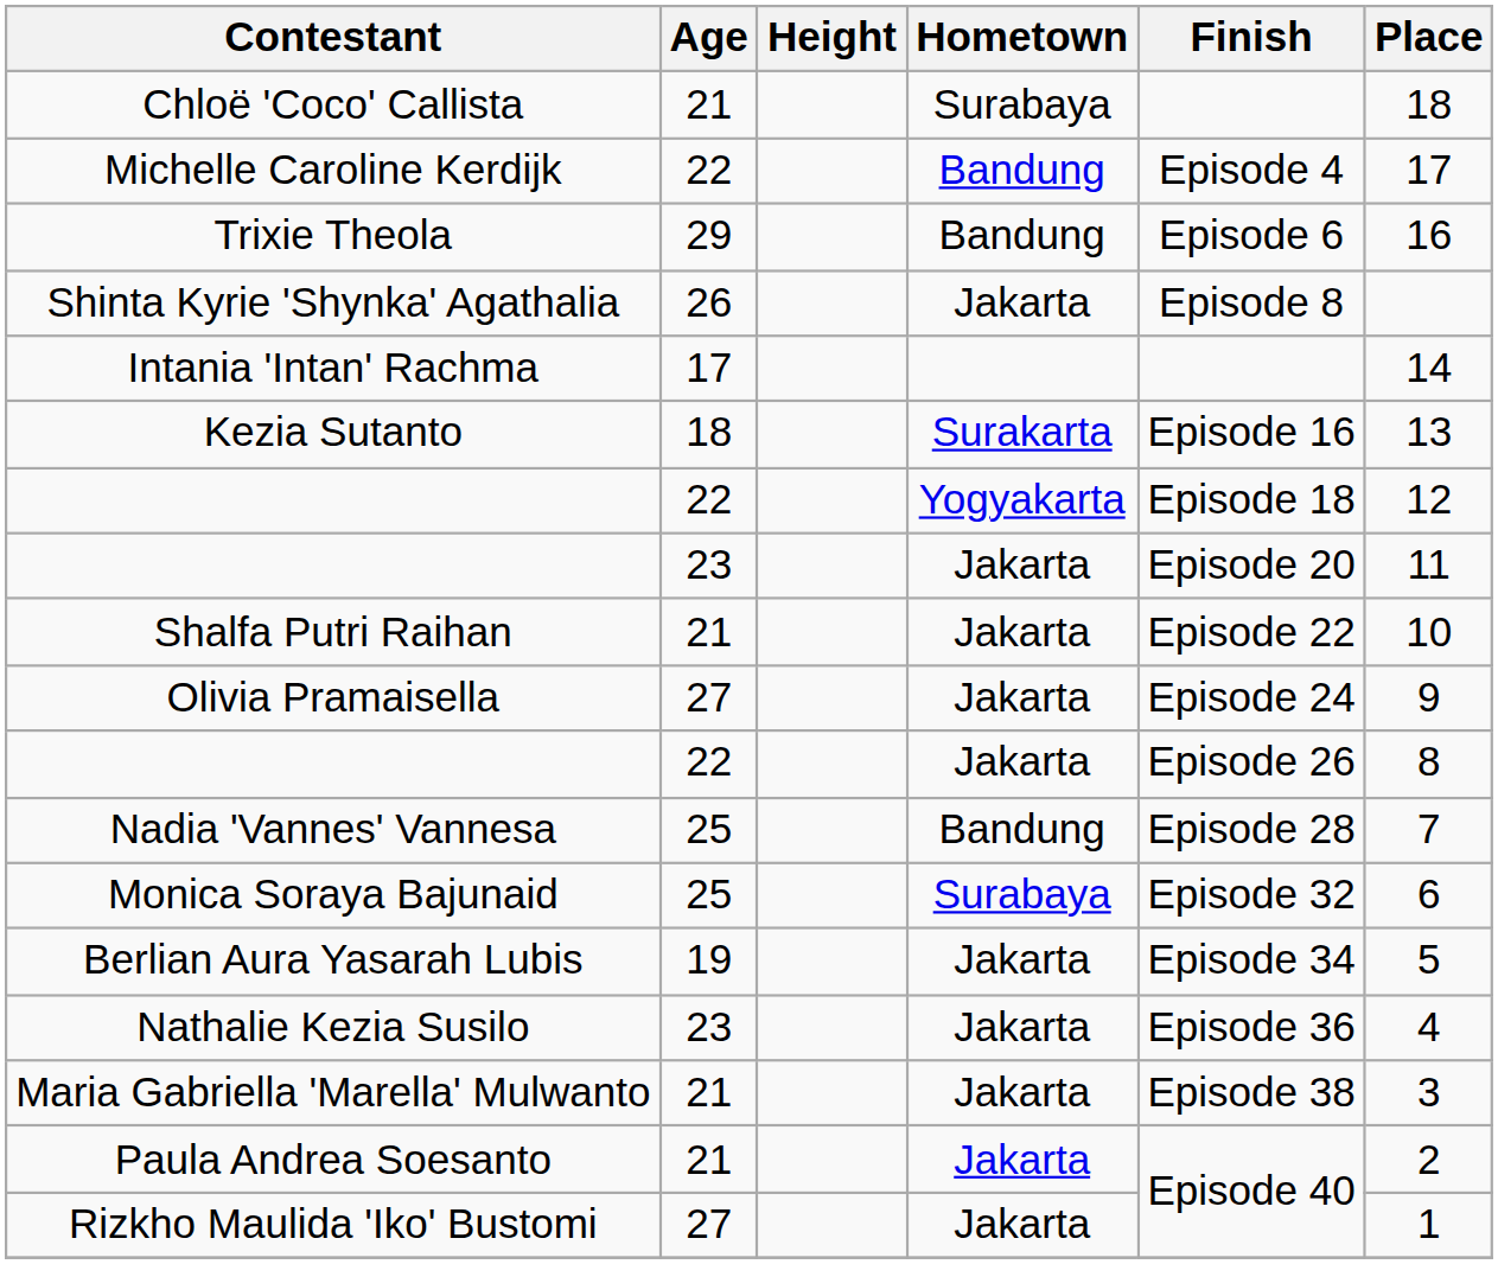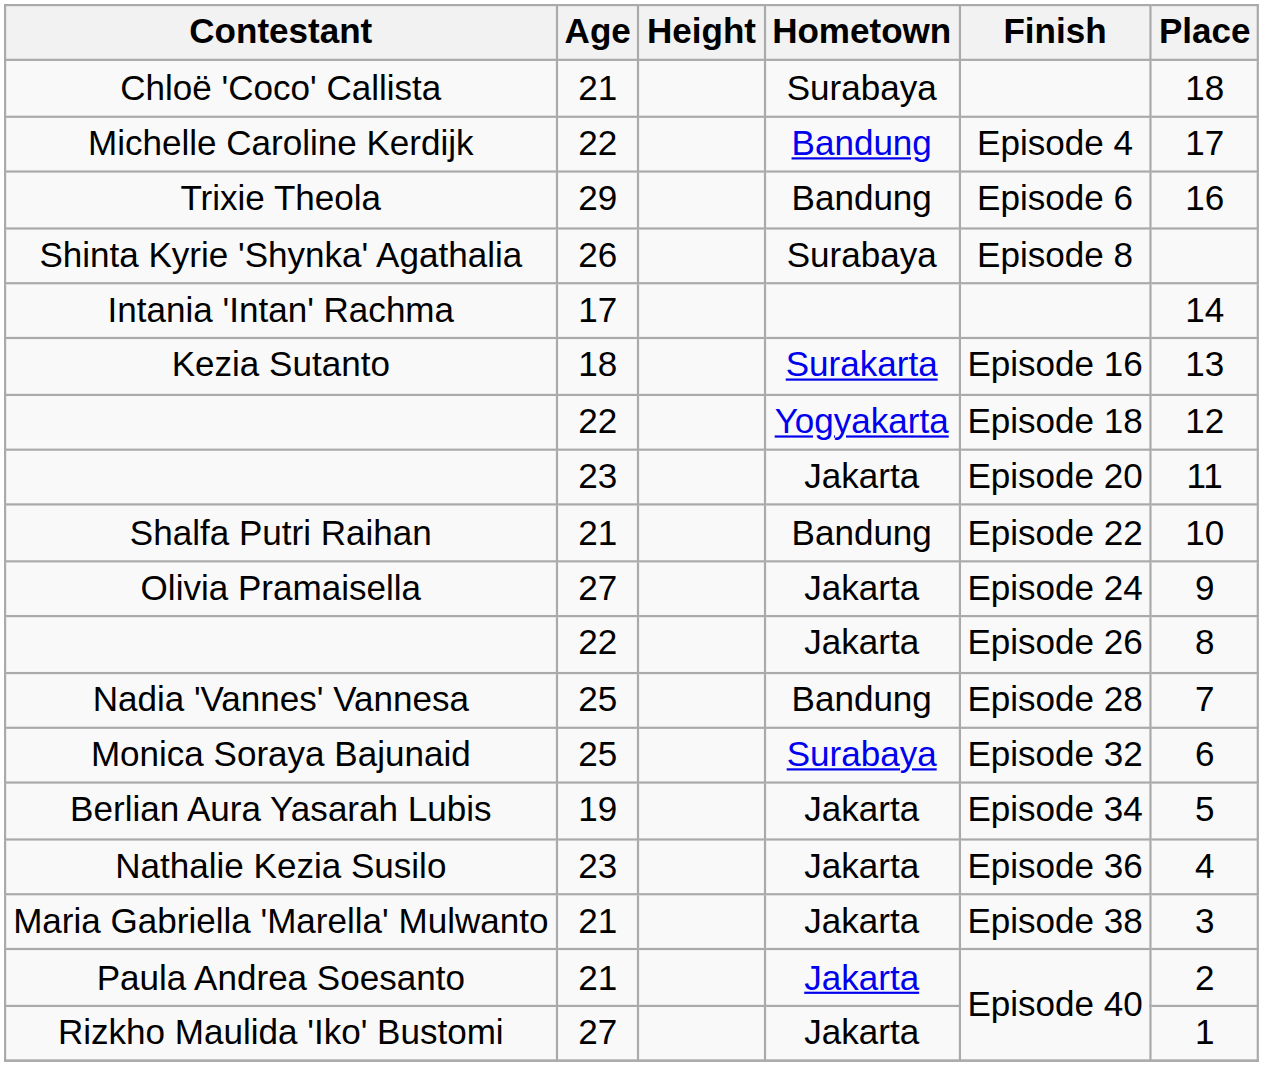 <table class="wikitable sortable" style="text-align:center;">
 <tr>
 <th>Contestant</th>
 <th>Age</th>
 <th>Height</th>
 <th>Hometown</th>
 <th>Finish</th>
 <th>Place</th>
 </tr>
 <tr>
 <td>Chloë 'Coco' Callista</td>
 <td>21</td>
 <td></td>
 <td>Surabaya</td>
 <td></td>
 <td>18</td>
 </tr>
 <tr>
 <td>Michelle Caroline Kerdijk</td>
 <td>22</td>
 <td></td>
 <td><a href='#'>Bandung</a></td>
 <td>Episode 4</td>
 <td>17</td>
 </tr>
 <tr>
 <td>Trixie Theola</td>
 <td>29</td>
 <td></td>
 <td>Bandung</td>
 <td>Episode 6</td>
 <td>16</td>
 </tr>
 <tr>
 <td>Shinta Kyrie 'Shynka' Agathalia</td>
 <td>26</td>
 <td></td>
-<td>Jakarta</td>
+<td>Surabaya</td>
 <td>Episode 8</td>
 <td></td>
 </tr>
 <tr>
 <td>Intania 'Intan' Rachma</td>
 <td>17</td>
 <td></td>
 <td></td>
 <td></td>
 <td>14</td>
 </tr>
 <tr>
 <td>Kezia Sutanto</td>
 <td>18</td>
 <td></td>
 <td><a href='#'>Surakarta</a></td>
 <td>Episode 16</td>
 <td>13</td>
 </tr>
 <tr>
 <td></td>
 <td>22</td>
 <td></td>
 <td><a href='#'>Yogyakarta</a></td>
 <td>Episode 18</td>
 <td>12</td>
 </tr>
 <tr>
 <td></td>
 <td>23</td>
 <td></td>
 <td>Jakarta</td>
 <td>Episode 20</td>
 <td>11</td>
 </tr>
 <tr>
 <td>Shalfa Putri Raihan</td>
 <td>21</td>
 <td></td>
-<td>Jakarta</td>
+<td>Bandung</td>
 <td>Episode 22</td>
 <td>10</td>
 </tr>
 <tr>
 <td>Olivia Pramaisella</td>
 <td>27</td>
 <td></td>
 <td>Jakarta</td>
 <td>Episode 24</td>
 <td>9</td>
 </tr>
 <tr>
 <td></td>
 <td>22</td>
 <td></td>
 <td>Jakarta</td>
 <td>Episode 26</td>
 <td>8</td>
 </tr>
 <tr>
 <td>Nadia 'Vannes' Vannesa</td>
 <td>25</td>
 <td></td>
 <td>Bandung</td>
 <td>Episode 28</td>
 <td>7</td>
 </tr>
 <tr>
 <td>Monica Soraya Bajunaid</td>
 <td>25</td>
 <td></td>
 <td><a href='#'>Surabaya</a></td>
 <td>Episode 32</td>
 <td>6</td>
 </tr>
 <tr>
 <td>Berlian Aura Yasarah Lubis</td>
 <td>19</td>
 <td></td>
 <td>Jakarta</td>
 <td>Episode 34</td>
 <td>5</td>
 </tr>
 <tr>
 <td>Nathalie Kezia Susilo</td>
 <td>23</td>
 <td></td>
 <td>Jakarta</td>
 <td>Episode 36</td>
 <td>4</td>
 </tr>
 <tr>
 <td>Maria Gabriella 'Marella' Mulwanto</td>
 <td>21</td>
 <td></td>
 <td>Jakarta</td>
 <td>Episode 38</td>
 <td>3</td>
 </tr>
 <tr>
 <td>Paula Andrea Soesanto</td>
 <td>21</td>
 <td></td>
 <td><a href='#'>Jakarta</a></td>
 <td rowspan="2">Episode 40</td>
 <td>2</td>
 </tr>
 <tr>
 <td>Rizkho Maulida 'Iko' Bustomi</td>
 <td>27</td>
 <td></td>
 <td>Jakarta</td>
 <td>1</td>
 </tr>
 <tr>
 </tr>
 </table>
